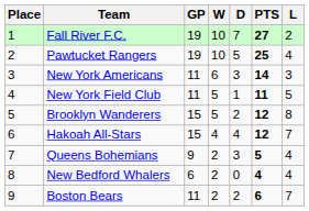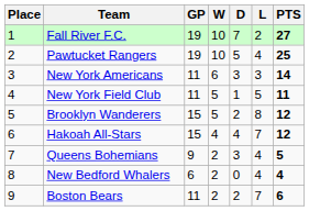 <table class="wikitable">
 <tr>
 <th>Place</th>
 <th width="170">Team</th>
 <th width="20">GP</th>
 <th width="20">W</th>
 <th width="20">D</th>
+<th width="20">L</th>
 <th width="20">PTS</th>
-<th width="20">L</th>
 </tr>
 <tr bgcolor=#ccffcc>
 <td>1</td>
 <td><a href='#'>Fall River F.C.</a></td>
 <td>19</td>
 <td>10</td>
 <td>7</td>
+<td>2</td>
 <td><strong>27</strong></td>
-<td>2</td>
 </tr>
 <tr>
 <td>2</td>
 <td><a href='#'>Pawtucket Rangers</a></td>
 <td>19</td>
 <td>10</td>
 <td>5</td>
+<td>4</td>
 <td><strong>25</strong></td>
-<td>4</td>
 </tr>
 <tr>
 <td>3</td>
 <td><a href='#'>New York Americans</a></td>
 <td>11</td>
 <td>6</td>
 <td>3</td>
+<td>3</td>
 <td><strong>14</strong></td>
-<td>3</td>
 </tr>
 <tr>
 <td>4</td>
 <td><a href='#'>New York Field Club</a></td>
 <td>11</td>
 <td>5</td>
 <td>1</td>
+<td>5</td>
 <td><strong>11</strong></td>
-<td>5</td>
 </tr>
 <tr>
 <td>5</td>
 <td><a href='#'>Brooklyn Wanderers</a></td>
 <td>15</td>
 <td>5</td>
 <td>2</td>
+<td>8</td>
 <td><strong>12</strong></td>
-<td>8</td>
 </tr>
 <tr>
 <td>6</td>
 <td><a href='#'>Hakoah All-Stars</a></td>
 <td>15</td>
 <td>4</td>
 <td>4</td>
+<td>7</td>
 <td><strong>12</strong></td>
-<td>7</td>
 </tr>
 <tr>
 <td>7</td>
 <td><a href='#'>Queens Bohemians</a></td>
 <td>9</td>
 <td>2</td>
 <td>3</td>
+<td>4</td>
 <td><strong>5</strong></td>
-<td>4</td>
 </tr>
 <tr>
 <td>8</td>
 <td><a href='#'>New Bedford Whalers</a></td>
 <td>6</td>
 <td>2</td>
 <td>0</td>
+<td>4</td>
 <td><strong>4</strong></td>
-<td>4</td>
 </tr>
 <tr>
 <td>9</td>
 <td><a href='#'>Boston Bears</a></td>
 <td>11</td>
 <td>2</td>
 <td>2</td>
+<td>7</td>
 <td><strong>6</strong></td>
-<td>7</td>
 </tr>
 </table>
